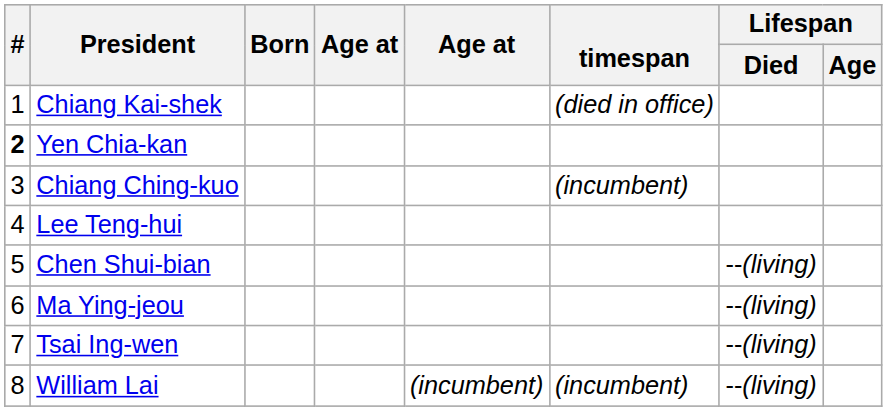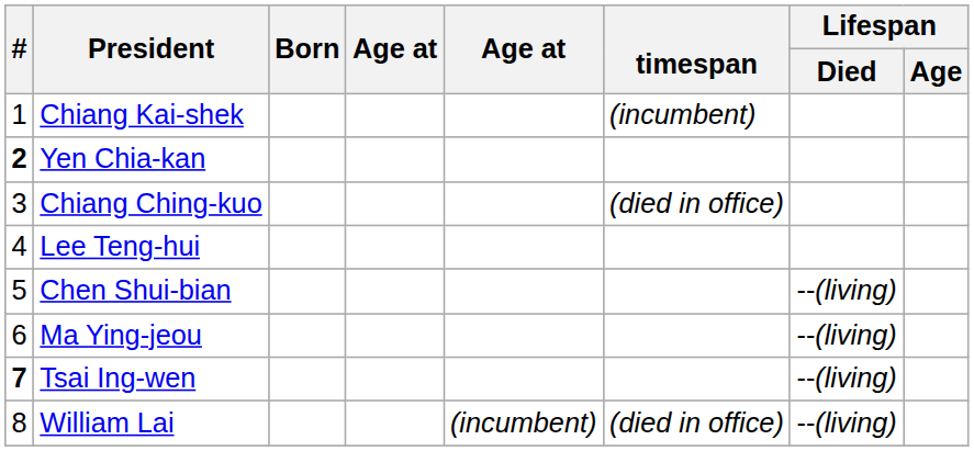 <table class="sortable wikitable">
 <tr>
 <th rowspan=2><abbr>#</abbr></th>
 <th rowspan=2>President</th>
 <th rowspan=2>Born</th>
 <th rowspan=2>Age at<br></th>
 <th rowspan=2>Age at<br></th>
 <th rowspan=2><br>timespan</th>
 <th colspan=2>Lifespan</th>
 </tr>
 <tr>
 <th>Died</th>
 <th>Age</th>
 </tr>
 <tr style="text-align: left; background:#FFFFFF">
 <td>1</td>
 <td data-sort-value="Chiang Kai-shek"><a href='#'>Chiang Kai-shek</a></td>
 <td></td>
 <td><br></td>
 <td><br></td>
-<td><em>(died in office)</em></td>
+<td><em>(incumbent)</em></td>
 <td></td>
 <td></td>
 </tr>
 <tr style="text-align: left; background:#FFFFFF">
 <td><strong>2</strong></td>
 <td data-sort-value="Yen"><a href='#'>Yen Chia-kan</a></td>
 <td></td>
 <td><br></td>
 <td><br></td>
 <td></td>
 <td></td>
 <td></td>
 </tr>
 <tr style="text-align: left; background:#FFFFFF">
 <td>3</td>
 <td data-sort-value="Chiang Ching-kuo"><a href='#'>Chiang Ching-kuo</a></td>
 <td></td>
 <td><br></td>
 <td><br></td>
-<td><em>(incumbent)</em></td>
+<td><em>(died in office)</em></td>
 <td></td>
 <td></td>
 </tr>
 <tr style="text-align: left; background:#FFFFFF">
 <td>4</td>
 <td data-sort-value="Lee"><a href='#'>Lee Teng-hui</a></td>
 <td></td>
 <td><br></td>
 <td><br></td>
 <td></td>
 <td></td>
 <td></td>
 </tr>
 <tr style="text-align: left; background:#FFFFFF">
 <td>5</td>
 <td data-sort-value="Chen"><a href='#'>Chen Shui-bian</a></td>
 <td></td>
 <td><br></td>
 <td><br></td>
 <td><em></em></td>
 <td><span>--</span><em>(living)</em></td>
 <td><em></em></td>
 </tr>
 <tr style="text-align: left; background:#FFFFFF">
 <td>6</td>
 <td data-sort-value="Ma"><a href='#'>Ma Ying-jeou</a></td>
 <td></td>
 <td><br></td>
 <td><br></td>
 <td><em></em></td>
 <td><span>--</span><em>(living)</em></td>
 <td><em></em></td>
 </tr>
 <tr style="text-align: left; background:#FFFFFF">
-<td>7</td>
+<td><strong>7</strong></td>
 <td data-sort-value="Tsai"><a href='#'>Tsai Ing-wen</a></td>
 <td></td>
 <td><br></td>
 <td><br></td>
 <td><em></em></td>
 <td><span>--</span><em>(living)</em></td>
 <td><em></em></td>
 </tr>
 <tr style="text-align: left; background:#FFFFFF">
 <td>8</td>
 <td data-sort-value="Lai"><a href='#'>William Lai</a></td>
 <td></td>
 <td><br></td>
 <td><span></span><em>(incumbent)</em></td>
-<td><em>(incumbent)</em></td>
+<td><em>(died in office)</em></td>
 <td><span>--</span><em>(living)</em></td>
 <td><em></em></td>
 </tr>
 </table>
